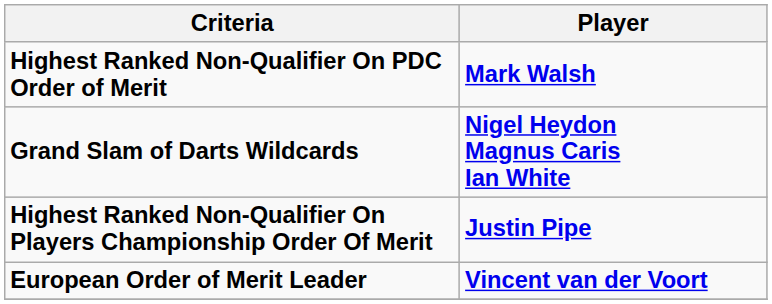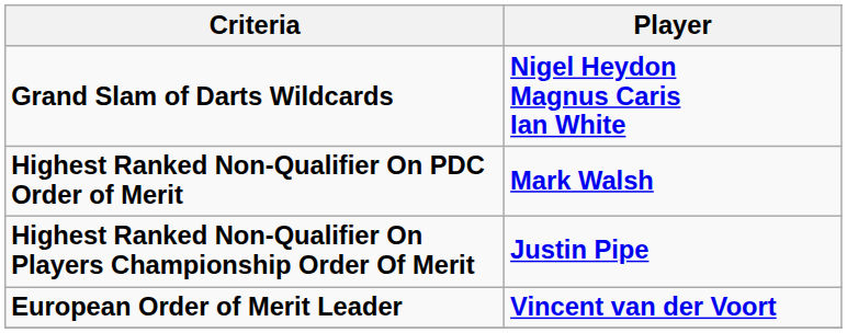 <table class="wikitable">
 <tr>
 <th width=300>Criteria</th>
 <th width=200>Player</th>
 </tr>
 <tr>
+<td><strong>Grand Slam of Darts Wildcards</strong></td>
+<td> <strong><a href='#'>Nigel Heydon</a></strong><br> <strong><a href='#'>Magnus Caris</a></strong><br> <strong><a href='#'>Ian White</a></strong></td>
+</tr>
+<tr>
 <td><strong>Highest Ranked Non-Qualifier On PDC Order of Merit</strong></td>
 <td> <strong><a href='#'>Mark Walsh</a></strong></td>
-</tr>
-<tr>
-<td><strong>Grand Slam of Darts Wildcards</strong></td>
-<td> <strong><a href='#'>Nigel Heydon</a></strong><br> <strong><a href='#'>Magnus Caris</a></strong><br> <strong><a href='#'>Ian White</a></strong></td>
 </tr>
 <tr>
 <td><strong>Highest Ranked Non-Qualifier On Players Championship Order Of Merit</strong></td>
 <td> <strong><a href='#'>Justin Pipe</a></strong></td>
 </tr>
 <tr>
 <td><strong>European Order of Merit Leader</strong></td>
 <td> <strong><a href='#'>Vincent van der Voort</a></strong></td>
 </tr>
 <tr>
 </tr>
 </table>
